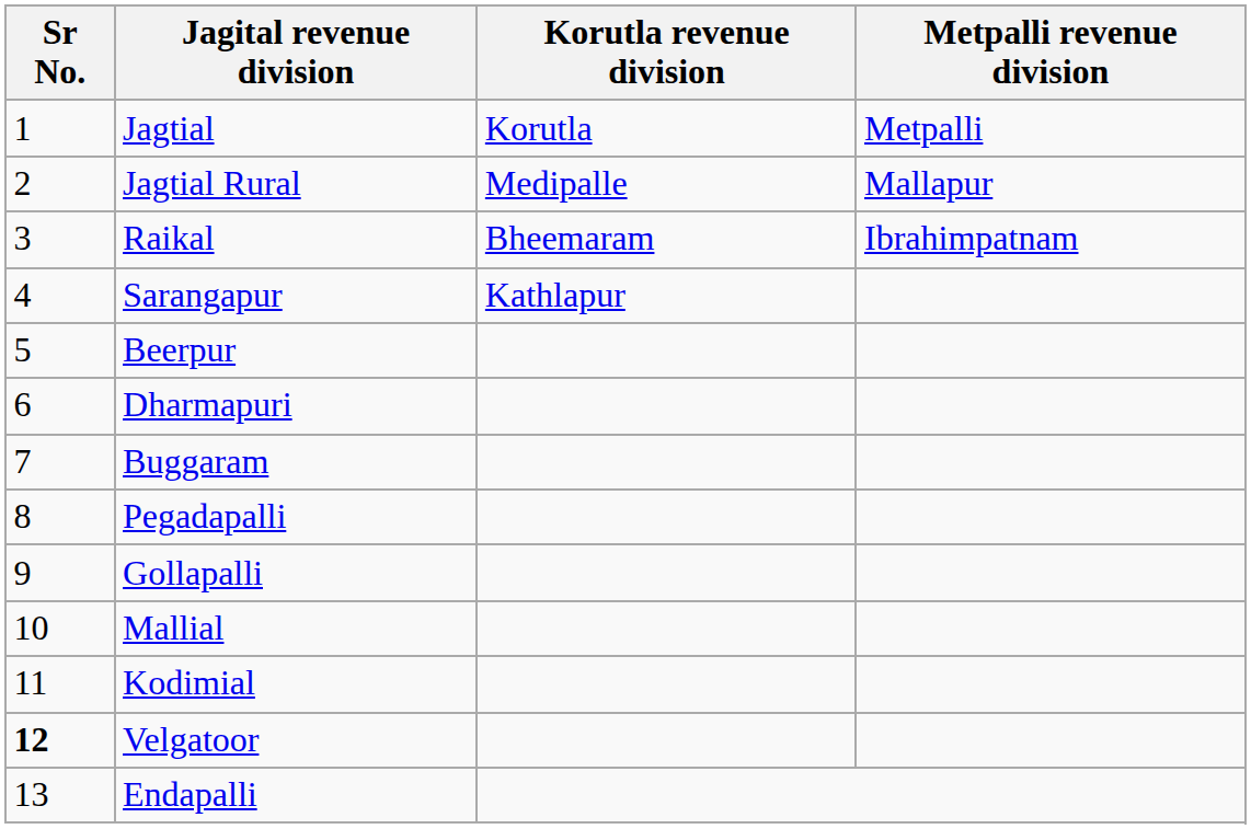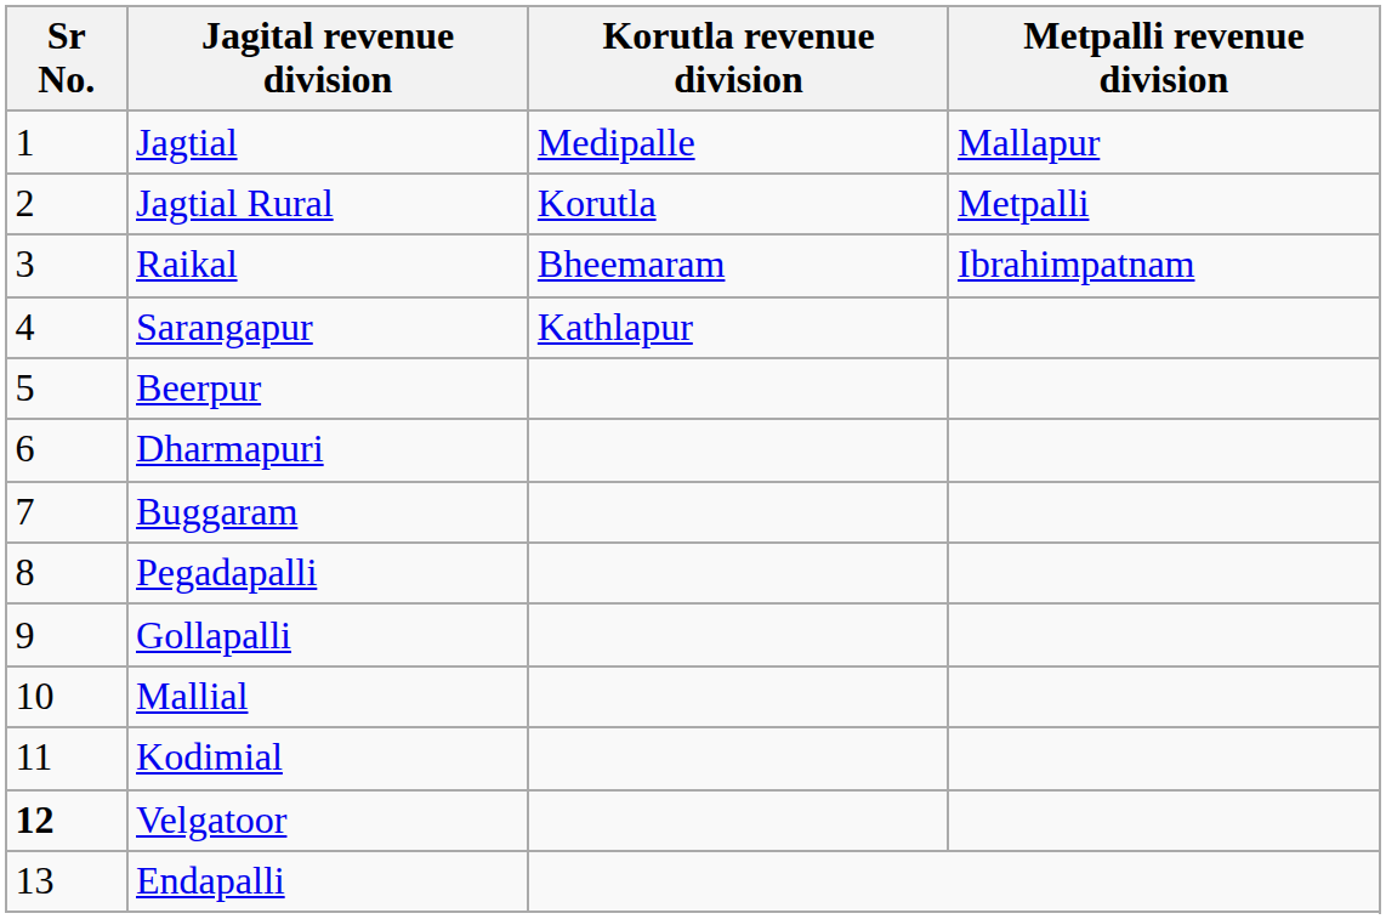 <table class="wikitable" style="width:425pt;">
 <tr>
 <th>Sr No.</th>
 <th>Jagital revenue division</th>
 <th>Korutla revenue division</th>
 <th>Metpalli revenue division</th>
 </tr>
 <tr>
 <td>1</td>
 <td><a href='#'>Jagtial</a></td>
-<td><a href='#'>Korutla</a></td>
-<td><a href='#'>Metpalli</a></td>
+<td><a href='#'>Medipalle</a></td>
+<td><a href='#'>Mallapur</a></td>
 </tr>
 <tr>
 <td>2</td>
 <td><a href='#'>Jagtial Rural</a></td>
-<td><a href='#'>Medipalle</a></td>
-<td><a href='#'>Mallapur</a></td>
+<td><a href='#'>Korutla</a></td>
+<td><a href='#'>Metpalli</a></td>
 </tr>
 <tr>
 <td>3</td>
 <td><a href='#'>Raikal</a></td>
 <td><a href='#'>Bheemaram</a></td>
 <td><a href='#'>Ibrahimpatnam</a></td>
 </tr>
 <tr>
 <td>4</td>
 <td><a href='#'>Sarangapur</a></td>
 <td><a href='#'>Kathlapur</a></td>
 <td></td>
 </tr>
 <tr>
 <td>5</td>
 <td><a href='#'>Beerpur</a></td>
 <td></td>
 <td></td>
 </tr>
 <tr>
 <td>6</td>
 <td><a href='#'>Dharmapuri</a></td>
 <td></td>
 </tr>
 <tr>
 <td>7</td>
 <td><a href='#'>Buggaram</a></td>
 <td></td>
 <td></td>
 </tr>
 <tr>
 <td>8</td>
 <td><a href='#'>Pegadapalli</a></td>
 <td></td>
 <td></td>
 </tr>
 <tr>
 <td>9</td>
 <td><a href='#'>Gollapalli</a></td>
 <td></td>
 <td></td>
 </tr>
 <tr>
 <td>10</td>
 <td><a href='#'>Mallial</a></td>
 <td></td>
 <td></td>
 </tr>
 <tr>
 <td>11</td>
 <td><a href='#'>Kodimial</a></td>
 <td></td>
 <td></td>
 </tr>
 <tr>
 <td><strong>12</strong></td>
 <td><a href='#'>Velgatoor</a></td>
 <td></td>
 <td></td>
 </tr>
 <tr>
 <td>13</td>
 <td><a href='#'>Endapalli</a></td>
 </tr>
 <tr>
 </tr>
 </table>
